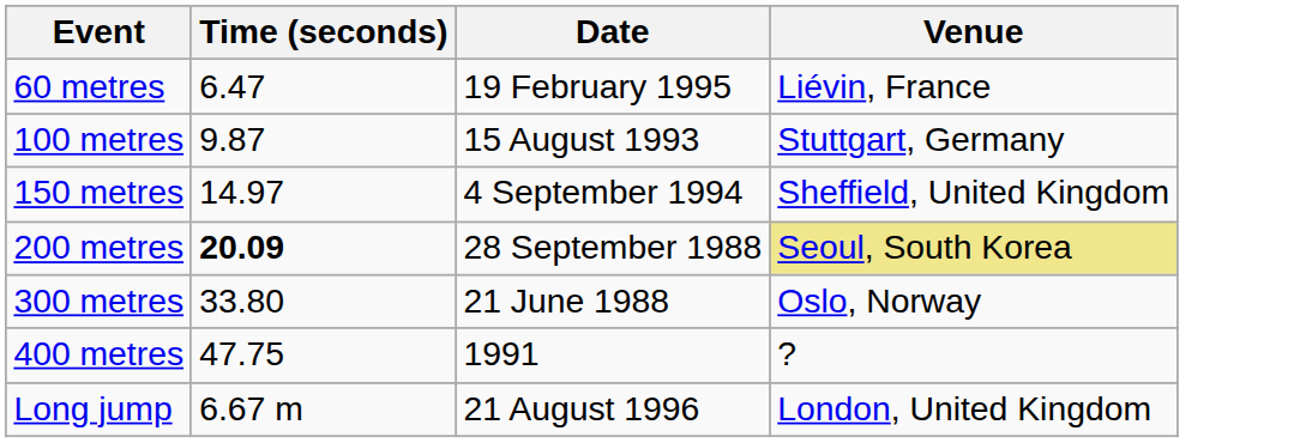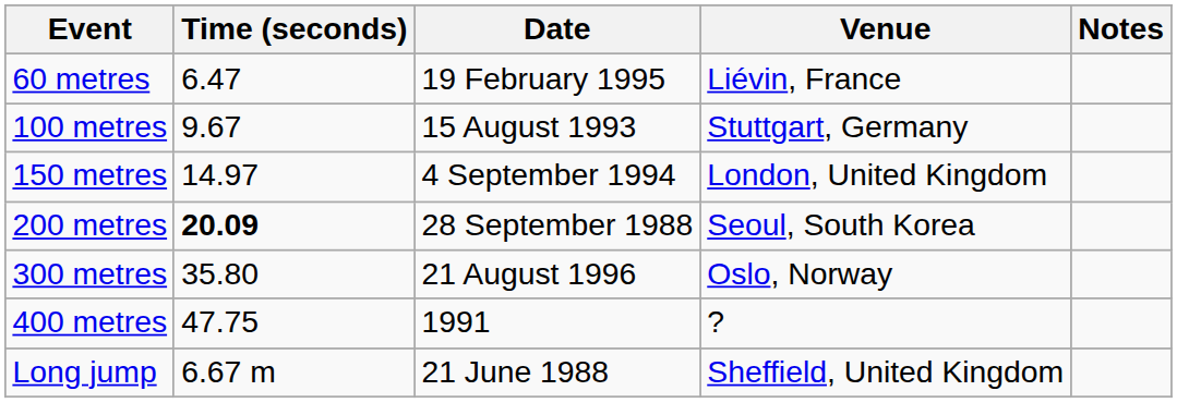 <table class="wikitable">
 <tr>
 <th>Event</th>
 <th>Time (seconds)</th>
 <th>Date</th>
 <th>Venue</th>
+<th>Notes</th>
 </tr>
 <tr>
 <td><a href='#'>60 metres</a></td>
 <td>6.47</td>
 <td>19 February 1995</td>
 <td><a href='#'>Liévin</a>, France</td>
+<td></td>
 </tr>
 <tr>
 <td><a href='#'>100 metres</a></td>
-<td>9.87</td>
+<td>9.67</td>
 <td>15 August 1993</td>
 <td><a href='#'>Stuttgart</a>, Germany</td>
+<td></td>
 </tr>
 <tr>
 <td><a href='#'>150 metres</a></td>
 <td>14.97</td>
 <td>4 September 1994</td>
-<td><a href='#'>Sheffield</a>, United Kingdom</td>
+<td><a href='#'>London</a>, United Kingdom</td>
+<td></td>
 </tr>
 <tr>
 <td><a href='#'>200 metres</a></td>
 <td><strong>20.09</strong></td>
 <td>28 September 1988</td>
-<td style="background: khaki;"><a href='#'>Seoul</a>, South Korea</td>
+<td><a href='#'>Seoul</a>, South Korea</td>
+<td></td>
 </tr>
 <tr>
 <td><a href='#'>300 metres</a></td>
-<td>33.80</td>
-<td>21 June 1988</td>
+<td>35.80</td>
+<td>21 August 1996</td>
 <td><a href='#'>Oslo</a>, Norway</td>
+<td></td>
 </tr>
 <tr>
 <td><a href='#'>400 metres</a></td>
 <td>47.75</td>
 <td>1991</td>
 <td>?</td>
+<td></td>
 </tr>
 <tr>
 <td><a href='#'>Long jump</a></td>
 <td>6.67 m</td>
-<td>21 August 1996</td>
-<td><a href='#'>London</a>, United Kingdom</td>
+<td>21 June 1988</td>
+<td><a href='#'>Sheffield</a>, United Kingdom</td>
+<td></td>
 </tr>
 </table>
